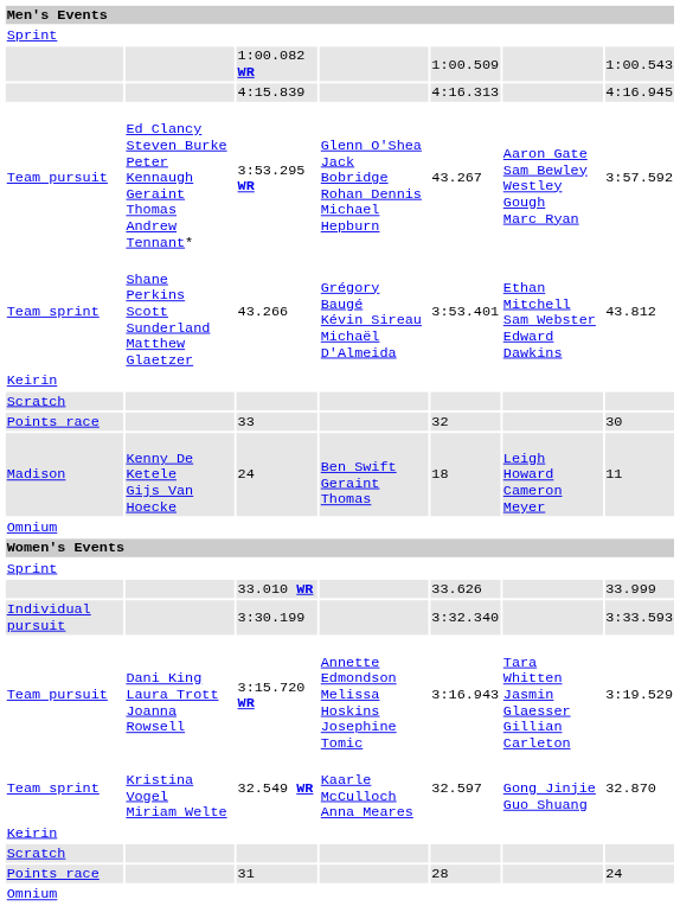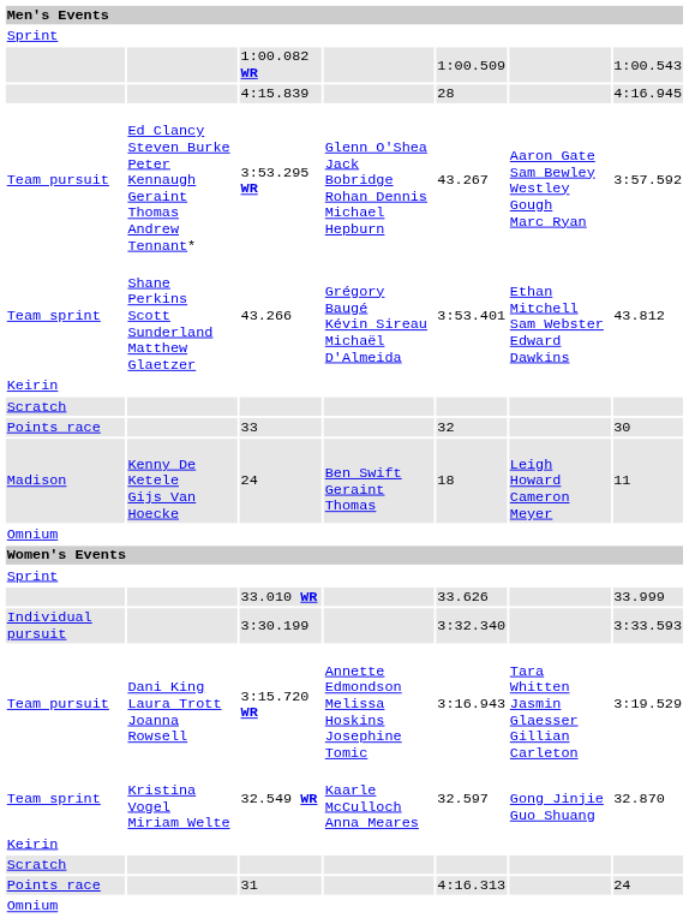 <table>
 <tr bgcolor="#cccccc">
 <td colspan=7><strong>Men's Events</strong></td>
 </tr>
 <tr>
 <td><a href='#'>Sprint</a><br></td>
 <td></td>
 <td></td>
 <td></td>
 <td></td>
 <td></td>
 <td></td>
 </tr>
 <tr style="background:#e6e6e6;">
 <td><br></td>
 <td></td>
 <td>1:00.082 <strong><a href='#'>WR</a></strong></td>
 <td></td>
 <td>1:00.509</td>
 <td></td>
 <td>1:00.543</td>
 </tr>
 <tr style="background:#e6e6e6;">
 <td><br></td>
 <td></td>
 <td>4:15.839</td>
 <td></td>
-<td>4:16.313</td>
+<td>28</td>
 <td></td>
 <td>4:16.945</td>
 </tr>
 <tr>
 <td><a href='#'>Team pursuit</a> <br></td>
 <td><br><a href='#'>Ed Clancy</a><br><a href='#'>Steven Burke</a><br><a href='#'>Peter Kennaugh</a><br><a href='#'>Geraint Thomas</a><br><a href='#'>Andrew Tennant</a>*</td>
 <td>3:53.295 <strong><a href='#'>WR</a></strong></td>
 <td><br><a href='#'>Glenn O'Shea</a><br><a href='#'>Jack Bobridge</a><br><a href='#'>Rohan Dennis</a><br><a href='#'>Michael Hepburn</a></td>
 <td>43.267</td>
 <td><br><a href='#'>Aaron Gate</a><br><a href='#'>Sam Bewley</a><br><a href='#'>Westley Gough</a><br><a href='#'>Marc Ryan</a> <br></td>
 <td>3:57.592</td>
 </tr>
 <tr>
 <td><a href='#'>Team sprint</a> <br></td>
 <td><br><a href='#'>Shane Perkins</a><br><a href='#'>Scott Sunderland</a><br><a href='#'>Matthew Glaetzer</a></td>
 <td>43.266</td>
 <td><br><a href='#'>Grégory Baugé</a><br><a href='#'>Kévin Sireau</a><br><a href='#'>Michaël D'Almeida</a></td>
 <td>3:53.401</td>
 <td><br><a href='#'>Ethan Mitchell</a><br><a href='#'>Sam Webster</a><br><a href='#'>Edward Dawkins</a></td>
 <td>43.812</td>
 </tr>
 <tr>
 <td><a href='#'>Keirin</a><br></td>
 <td></td>
 <td></td>
 <td></td>
 <td></td>
 <td></td>
 <td></td>
 </tr>
 <tr style="background:#e6e6e6;">
 <td><a href='#'>Scratch</a> <br></td>
 <td></td>
 <td></td>
 <td></td>
 <td></td>
 <td></td>
 <td></td>
 </tr>
 <tr style="background:#e6e6e6;">
 <td><a href='#'>Points race</a><br></td>
 <td></td>
 <td>33</td>
 <td></td>
 <td>32</td>
 <td></td>
 <td>30</td>
 </tr>
 <tr style="background:#e6e6e6;">
 <td><a href='#'>Madison</a><br></td>
 <td><br><a href='#'>Kenny De Ketele</a><br><a href='#'>Gijs Van Hoecke</a></td>
 <td>24</td>
 <td><br><a href='#'>Ben Swift</a><br><a href='#'>Geraint Thomas</a></td>
 <td>18</td>
 <td><br><a href='#'>Leigh Howard</a><br><a href='#'>Cameron Meyer</a></td>
 <td>11</td>
 </tr>
 <tr>
 <td><a href='#'>Omnium</a><br></td>
 <td></td>
 <td></td>
 <td></td>
 <td></td>
 <td></td>
 <td></td>
 </tr>
 <tr style="background:#ccc;">
 <td colspan=7><strong>Women's Events</strong></td>
 </tr>
 <tr>
 <td><a href='#'>Sprint</a><br></td>
 <td></td>
 <td></td>
 <td></td>
 <td></td>
 <td></td>
 <td></td>
 </tr>
 <tr style="background:#e6e6e6;">
 <td><br></td>
 <td></td>
 <td>33.010 <strong><a href='#'>WR</a></strong></td>
 <td></td>
 <td>33.626</td>
 <td></td>
 <td>33.999</td>
 </tr>
 <tr style="background:#e6e6e6;">
 <td><a href='#'>Individual pursuit</a><br></td>
 <td></td>
 <td>3:30.199</td>
 <td></td>
 <td>3:32.340</td>
 <td></td>
 <td>3:33.593</td>
 </tr>
 <tr>
 <td><a href='#'>Team pursuit</a><br></td>
 <td><br><a href='#'>Dani King</a><br><a href='#'>Laura Trott</a><br><a href='#'>Joanna Rowsell</a></td>
 <td>3:15.720 <strong><a href='#'>WR</a></strong></td>
 <td><br><a href='#'>Annette Edmondson</a><br><a href='#'>Melissa Hoskins</a><br><a href='#'>Josephine Tomic</a></td>
 <td>3:16.943</td>
 <td><br><a href='#'>Tara Whitten</a><br><a href='#'>Jasmin Glaesser</a><br><a href='#'>Gillian Carleton</a></td>
 <td>3:19.529</td>
 </tr>
 <tr>
 <td><a href='#'>Team sprint</a> <br></td>
 <td><br><a href='#'>Kristina Vogel</a><br><a href='#'>Miriam Welte</a></td>
 <td>32.549 <strong><a href='#'>WR</a></strong></td>
 <td><br><a href='#'>Kaarle McCulloch</a><br><a href='#'>Anna Meares</a></td>
 <td>32.597</td>
 <td><br><a href='#'>Gong Jinjie</a><br><a href='#'>Guo Shuang</a></td>
 <td>32.870</td>
 </tr>
 <tr>
 <td><a href='#'>Keirin</a><br></td>
 <td></td>
 <td></td>
 <td></td>
 <td></td>
 <td></td>
 <td></td>
 </tr>
 <tr style="background:#e6e6e6;">
 <td><a href='#'>Scratch</a> <br></td>
 <td></td>
 <td></td>
 <td></td>
 <td></td>
 <td></td>
 <td></td>
 </tr>
 <tr style="background:#e6e6e6;">
 <td><a href='#'>Points race</a><br></td>
 <td></td>
 <td>31</td>
 <td></td>
-<td>28</td>
+<td>4:16.313</td>
 <td></td>
 <td>24</td>
 </tr>
 <tr>
 <td><a href='#'>Omnium</a><br></td>
 <td></td>
 <td></td>
 <td></td>
 <td></td>
 <td></td>
 <td></td>
 </tr>
 </table>
